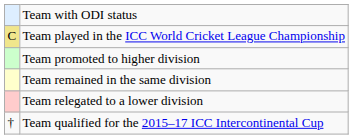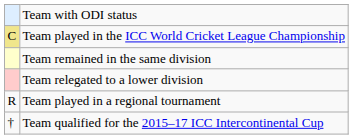 <table class="wikitable" style="font-size:85%">
 <tr>
 <td style="background:#def"></td>
 <td>Team with ODI status</td>
 </tr>
 <tr>
 <td style="background: khaki;">C</td>
 <td>Team played in the <a href='#'>ICC World Cricket League Championship</a></td>
 </tr>
 <tr>
-<td style="background:#cfc"></td>
-<td>Team promoted to higher division</td>
-</tr>
-<tr>
 <td style="background:#ffc"></td>
 <td>Team remained in the same division</td>
 </tr>
 <tr>
 <td style="background:#fcc"></td>
 <td>Team relegated to a lower division</td>
 </tr>
 <tr>
+<td>R</td>
+<td>Team played in a regional tournament</td>
+</tr>
+<tr>
 <td>†</td>
 <td>Team qualified for the <a href='#'>2015–17 ICC Intercontinental Cup</a></td>
 </tr>
 </table>
